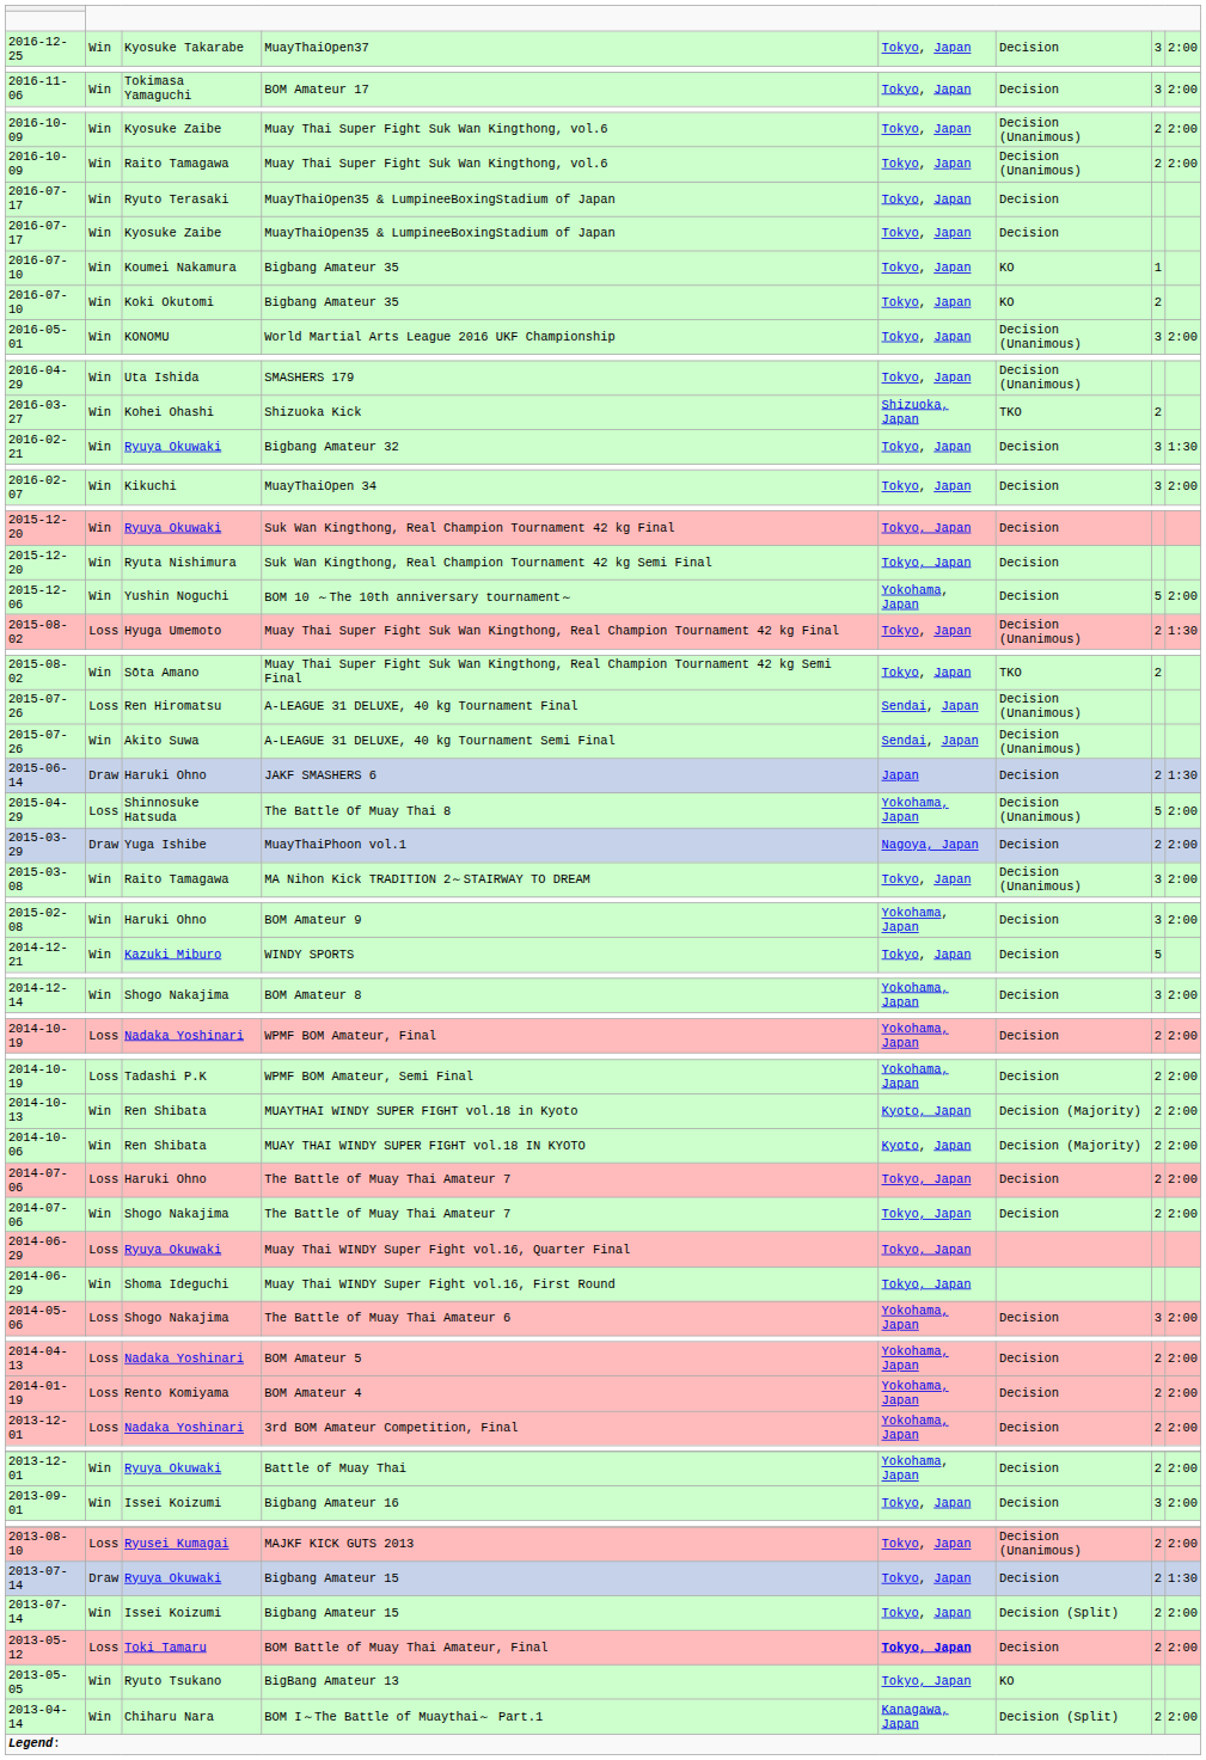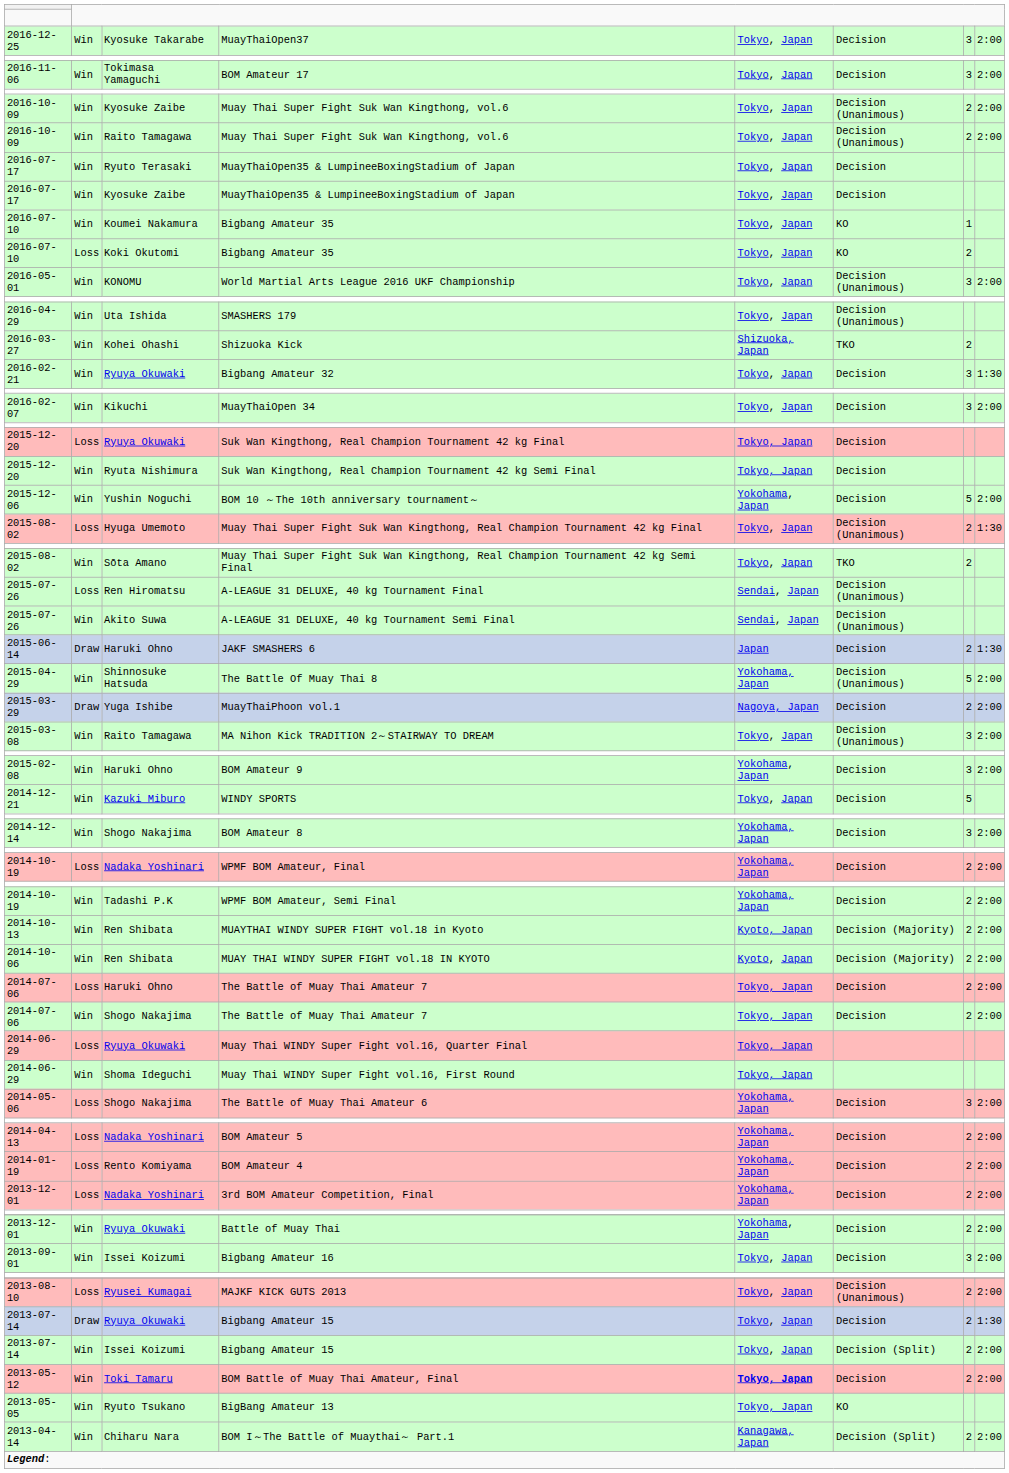 <table class="wikitable mw-collapsible mw-collapsed">
 <tr>
 <th></th>
 </tr>
 <tr>
 <td><br></td>
 </tr>
 <tr style="background:#cfc;">
 <td>2016-12-25</td>
 <td>Win</td>
 <td align=left> Kyosuke Takarabe</td>
 <td>MuayThaiOpen37</td>
 <td><a href='#'>Tokyo</a>, <a href='#'>Japan</a></td>
 <td>Decision</td>
 <td>3</td>
 <td>2:00</td>
 </tr>
 <tr>
 <th style=background:white colspan=9></th>
 </tr>
 <tr style="background:#cfc;">
 <td>2016-11-06</td>
 <td>Win</td>
 <td align=left> Tokimasa Yamaguchi</td>
 <td>BOM Amateur 17</td>
 <td><a href='#'>Tokyo</a>, <a href='#'>Japan</a></td>
 <td>Decision</td>
 <td>3</td>
 <td>2:00</td>
 </tr>
 <tr>
 <th style=background:white colspan=9></th>
 </tr>
 <tr style="background:#cfc;">
 <td>2016-10-09</td>
 <td>Win</td>
 <td align=left> Kyosuke Zaibe</td>
 <td>Muay Thai Super Fight Suk Wan Kingthong, vol.6</td>
 <td><a href='#'>Tokyo</a>, <a href='#'>Japan</a></td>
 <td>Decision (Unanimous)</td>
 <td>2</td>
 <td>2:00</td>
 </tr>
 <tr style="background:#cfc;">
 <td>2016-10-09</td>
 <td>Win</td>
 <td align=left> Raito Tamagawa</td>
 <td>Muay Thai Super Fight Suk Wan Kingthong, vol.6</td>
 <td><a href='#'>Tokyo</a>, <a href='#'>Japan</a></td>
 <td>Decision (Unanimous)</td>
 <td>2</td>
 <td>2:00</td>
 </tr>
 <tr style="background:#cfc;">
 <td>2016-07-17</td>
 <td>Win</td>
 <td align=left> Ryuto Terasaki</td>
 <td>MuayThaiOpen35 & LumpineeBoxingStadium of Japan</td>
 <td><a href='#'>Tokyo</a>, <a href='#'>Japan</a></td>
 <td>Decision</td>
 <td></td>
 <td></td>
 </tr>
 <tr style="background:#cfc;">
 <td>2016-07-17</td>
 <td>Win</td>
 <td align=left> Kyosuke Zaibe</td>
 <td>MuayThaiOpen35 & LumpineeBoxingStadium of Japan</td>
 <td><a href='#'>Tokyo</a>, <a href='#'>Japan</a></td>
 <td>Decision</td>
 <td></td>
 <td></td>
 </tr>
 <tr style="background:#cfc;">
 <td>2016-07-10</td>
 <td>Win</td>
 <td align=left> Koumei Nakamura</td>
 <td>Bigbang Amateur 35</td>
 <td><a href='#'>Tokyo</a>, <a href='#'>Japan</a></td>
 <td>KO</td>
 <td>1</td>
 <td></td>
 </tr>
 <tr style="background:#cfc;">
 <td>2016-07-10</td>
-<td>Win</td>
+<td>Loss</td>
 <td align=left> Koki Okutomi</td>
 <td>Bigbang Amateur 35</td>
 <td><a href='#'>Tokyo</a>, <a href='#'>Japan</a></td>
 <td>KO</td>
 <td>2</td>
 <td></td>
 </tr>
 <tr style="background:#cfc;">
 <td>2016-05-01</td>
 <td>Win</td>
 <td align=left> KONOMU</td>
 <td>World Martial Arts League 2016 UKF Championship</td>
 <td><a href='#'>Tokyo</a>, <a href='#'>Japan</a></td>
 <td>Decision (Unanimous)</td>
 <td>3</td>
 <td>2:00</td>
 </tr>
 <tr>
 <th style=background:white colspan=9></th>
 </tr>
 <tr style="background:#cfc;">
 <td>2016-04-29</td>
 <td>Win</td>
 <td align=left> Uta Ishida</td>
 <td>SMASHERS 179</td>
 <td><a href='#'>Tokyo</a>, <a href='#'>Japan</a></td>
 <td>Decision (Unanimous)</td>
 <td></td>
 <td></td>
 </tr>
 <tr style="background:#cfc;">
 <td>2016-03-27</td>
 <td>Win</td>
 <td align=left> Kohei Ohashi</td>
 <td>Shizuoka Kick</td>
 <td><a href='#'>Shizuoka, Japan</a></td>
 <td>TKO</td>
 <td>2</td>
 <td></td>
 </tr>
 <tr style="background:#cfc;">
 <td>2016-02-21</td>
 <td>Win</td>
 <td align=left> <a href='#'>Ryuya Okuwaki</a></td>
 <td>Bigbang Amateur 32</td>
 <td><a href='#'>Tokyo</a>, <a href='#'>Japan</a></td>
 <td>Decision</td>
 <td>3</td>
 <td>1:30</td>
 </tr>
 <tr>
 <th style=background:white colspan=9></th>
 </tr>
 <tr style="background:#cfc;">
 <td>2016-02-07</td>
 <td>Win</td>
 <td align=left> Kikuchi</td>
 <td>MuayThaiOpen 34</td>
 <td><a href='#'>Tokyo</a>, <a href='#'>Japan</a></td>
 <td>Decision</td>
 <td>3</td>
 <td>2:00</td>
 </tr>
 <tr>
 <th style=background:white colspan=9></th>
 </tr>
 <tr style="background:#fbb;">
 <td>2015-12-20</td>
-<td>Win</td>
+<td>Loss</td>
 <td align=left> <a href='#'>Ryuya Okuwaki</a></td>
 <td>Suk Wan Kingthong, Real Champion Tournament 42 kg Final</td>
 <td><a href='#'>Tokyo, Japan</a></td>
 <td>Decision</td>
 <td></td>
 <td></td>
 </tr>
 <tr style="background:#cfc;">
 <td>2015-12-20</td>
 <td>Win</td>
 <td align=left> Ryuta Nishimura</td>
 <td>Suk Wan Kingthong, Real Champion Tournament 42 kg Semi Final</td>
 <td><a href='#'>Tokyo, Japan</a></td>
 <td>Decision</td>
 <td></td>
 <td></td>
 </tr>
 <tr style="background:#cfc;">
 <td>2015-12-06</td>
 <td>Win</td>
 <td align=left> Yushin Noguchi</td>
 <td>BOM 10 ～The 10th anniversary tournament～</td>
 <td><a href='#'>Yokohama</a>, <a href='#'>Japan</a></td>
 <td>Decision</td>
 <td>5</td>
 <td>2:00</td>
 </tr>
 <tr style="background:#fbb;">
 <td>2015-08-02</td>
 <td>Loss</td>
 <td align=left> Hyuga Umemoto</td>
 <td>Muay Thai Super Fight Suk Wan Kingthong, Real Champion Tournament 42 kg Final</td>
 <td><a href='#'>Tokyo</a>, <a href='#'>Japan</a></td>
 <td>Decision (Unanimous)</td>
 <td>2</td>
 <td>1:30</td>
 </tr>
 <tr>
 <th style=background:white colspan=9></th>
 </tr>
 <tr style="background:#cfc;">
 <td>2015-08-02</td>
 <td>Win</td>
 <td align=left> Sōta Amano</td>
 <td>Muay Thai Super Fight Suk Wan Kingthong, Real Champion Tournament 42 kg Semi Final</td>
 <td><a href='#'>Tokyo</a>, <a href='#'>Japan</a></td>
 <td>TKO</td>
 <td>2</td>
 <td></td>
 </tr>
 <tr style="background:#cfc;">
 <td>2015-07-26</td>
 <td>Loss</td>
 <td align=left> Ren Hiromatsu</td>
 <td>A-LEAGUE 31 DELUXE, 40 kg Tournament Final</td>
 <td><a href='#'>Sendai</a>, <a href='#'>Japan</a></td>
 <td>Decision (Unanimous)</td>
 <td></td>
 <td></td>
 </tr>
 <tr style="background:#cfc;">
 <td>2015-07-26</td>
 <td>Win</td>
 <td align=left> Akito Suwa</td>
 <td>A-LEAGUE 31 DELUXE, 40 kg Tournament Semi Final</td>
 <td><a href='#'>Sendai</a>, <a href='#'>Japan</a></td>
 <td>Decision (Unanimous)</td>
 <td></td>
 <td></td>
 </tr>
 <tr style="background:#c5d2ea;">
 <td>2015-06-14</td>
 <td>Draw</td>
 <td align=left> Haruki Ohno</td>
 <td>JAKF SMASHERS 6</td>
 <td><a href='#'>Japan</a></td>
 <td>Decision</td>
 <td>2</td>
 <td>1:30</td>
 </tr>
 <tr style="background:#cfc;">
 <td>2015-04-29</td>
-<td>Loss</td>
+<td>Win</td>
 <td align=left> Shinnosuke Hatsuda</td>
 <td>The Battle Of Muay Thai 8</td>
 <td><a href='#'>Yokohama, Japan</a></td>
 <td>Decision (Unanimous)</td>
 <td>5</td>
 <td>2:00</td>
 </tr>
 <tr style="background:#c5d2ea;">
 <td>2015-03-29</td>
 <td>Draw</td>
 <td align=left> Yuga Ishibe</td>
 <td>MuayThaiPhoon vol.1</td>
 <td><a href='#'>Nagoya, Japan</a></td>
 <td>Decision</td>
 <td>2</td>
 <td>2:00</td>
 </tr>
 <tr style="background:#cfc;">
 <td>2015-03-08</td>
 <td>Win</td>
 <td align=left> Raito Tamagawa</td>
 <td>MA Nihon Kick TRADITION 2～STAIRWAY TO DREAM</td>
 <td><a href='#'>Tokyo</a>, <a href='#'>Japan</a></td>
 <td>Decision (Unanimous)</td>
 <td>3</td>
 <td>2:00</td>
 </tr>
 <tr>
 <th style=background:white colspan=9></th>
 </tr>
 <tr style="background:#cfc;">
 <td>2015-02-08</td>
 <td>Win</td>
 <td align=left> Haruki Ohno</td>
 <td>BOM Amateur 9</td>
 <td><a href='#'>Yokohama</a>, <a href='#'>Japan</a></td>
 <td>Decision</td>
 <td>3</td>
 <td>2:00</td>
 </tr>
 <tr style="background:#cfc;">
 <td>2014-12-21</td>
 <td>Win</td>
 <td align=left> <a href='#'>Kazuki Miburo</a></td>
 <td>WINDY SPORTS</td>
 <td><a href='#'>Tokyo</a>, <a href='#'>Japan</a></td>
 <td>Decision</td>
 <td>5</td>
 <td></td>
 </tr>
 <tr>
 <th style=background:white colspan=9></th>
 </tr>
 <tr style="background:#cfc;">
 <td>2014-12-14</td>
 <td>Win</td>
 <td align=left> Shogo Nakajima</td>
 <td>BOM Amateur 8</td>
 <td><a href='#'>Yokohama, Japan</a></td>
 <td>Decision</td>
 <td>3</td>
 <td>2:00</td>
 </tr>
 <tr>
 <th style=background:white colspan=9></th>
 </tr>
 <tr style="background:#fbb;">
 <td>2014-10-19</td>
 <td>Loss</td>
 <td align=left> <a href='#'>Nadaka Yoshinari</a></td>
 <td>WPMF BOM Amateur, Final</td>
 <td><a href='#'>Yokohama, Japan</a></td>
 <td>Decision</td>
 <td>2</td>
 <td>2:00</td>
 </tr>
 <tr>
 <th style=background:white colspan=9></th>
 </tr>
 <tr style="background:#cfc;">
 <td>2014-10-19</td>
-<td>Loss</td>
+<td>Win</td>
 <td align=left> Tadashi P.K</td>
 <td>WPMF BOM Amateur, Semi Final</td>
 <td><a href='#'>Yokohama, Japan</a></td>
 <td>Decision</td>
 <td>2</td>
 <td>2:00</td>
 </tr>
 <tr style="background:#cfc;">
 <td>2014-10-13</td>
 <td>Win</td>
 <td align=left> Ren Shibata</td>
 <td>MUAYTHAI WINDY SUPER FIGHT vol.18 in Kyoto</td>
 <td><a href='#'>Kyoto, Japan</a></td>
 <td>Decision (Majority)</td>
 <td>2</td>
 <td>2:00</td>
 </tr>
 <tr style="background:#cfc;">
 <td>2014-10-06</td>
 <td>Win</td>
 <td align=left> Ren Shibata</td>
 <td>MUAY THAI WINDY SUPER FIGHT vol.18 IN KYOTO</td>
 <td><a href='#'>Kyoto</a>, <a href='#'>Japan</a></td>
 <td>Decision (Majority)</td>
 <td>2</td>
 <td>2:00</td>
 </tr>
 <tr style="background:#fbb;">
 <td>2014-07-06</td>
 <td>Loss</td>
 <td align=left> Haruki Ohno</td>
 <td>The Battle of Muay Thai Amateur 7</td>
 <td><a href='#'>Tokyo, Japan</a></td>
 <td>Decision</td>
 <td>2</td>
 <td>2:00</td>
 </tr>
 <tr style="background:#cfc;">
 <td>2014-07-06</td>
 <td>Win</td>
 <td align=left> Shogo Nakajima</td>
 <td>The Battle of Muay Thai Amateur 7</td>
 <td><a href='#'>Tokyo, Japan</a></td>
 <td>Decision</td>
 <td>2</td>
 <td>2:00</td>
 </tr>
 <tr style="background:#fbb;">
 <td>2014-06-29</td>
 <td>Loss</td>
 <td align="left"> <a href='#'>Ryuya Okuwaki</a></td>
 <td>Muay Thai WINDY Super Fight vol.16, Quarter Final</td>
 <td><a href='#'>Tokyo, Japan</a></td>
 <td></td>
 <td></td>
 <td></td>
 </tr>
 <tr style="background:#cfc;">
 <td>2014-06-29</td>
 <td>Win</td>
 <td align="left"> Shoma Ideguchi</td>
 <td>Muay Thai WINDY Super Fight vol.16, First Round</td>
 <td><a href='#'>Tokyo, Japan</a></td>
 <td></td>
 <td></td>
 <td></td>
 </tr>
 <tr style="background:#fbb;">
 <td>2014-05-06</td>
 <td>Loss</td>
 <td align=left> Shogo Nakajima</td>
 <td>The Battle of Muay Thai Amateur 6</td>
 <td><a href='#'>Yokohama, Japan</a></td>
 <td>Decision</td>
 <td>3</td>
 <td>2:00</td>
 </tr>
 <tr>
 <th style=background:white colspan=9></th>
 </tr>
 <tr style="background:#fbb;">
 <td>2014-04-13</td>
 <td>Loss</td>
 <td align=left> <a href='#'>Nadaka Yoshinari</a></td>
 <td>BOM Amateur 5</td>
 <td><a href='#'>Yokohama, Japan</a></td>
 <td>Decision</td>
 <td>2</td>
 <td>2:00</td>
 </tr>
 <tr style="background:#fbb;">
 <td>2014-01-19</td>
 <td>Loss</td>
 <td align=left> Rento Komiyama</td>
 <td>BOM Amateur 4</td>
 <td><a href='#'>Yokohama, Japan</a></td>
 <td>Decision</td>
 <td>2</td>
 <td>2:00</td>
 </tr>
 <tr style="background:#fbb;">
 <td>2013-12-01</td>
 <td>Loss</td>
 <td align=left> <a href='#'>Nadaka Yoshinari</a></td>
 <td>3rd BOM Amateur Competition, Final</td>
 <td><a href='#'>Yokohama, Japan</a></td>
 <td>Decision</td>
 <td>2</td>
 <td>2:00</td>
 </tr>
 <tr>
 <th style=background:white colspan=9></th>
 </tr>
 <tr>
 </tr>
 <tr style="background:#cfc;">
 <td>2013-12-01</td>
 <td>Win</td>
 <td align=left> <a href='#'>Ryuya Okuwaki</a></td>
 <td>Battle of Muay Thai</td>
 <td><a href='#'>Yokohama</a>, <a href='#'>Japan</a></td>
 <td>Decision</td>
 <td>2</td>
 <td>2:00</td>
 </tr>
 <tr style="background:#cfc;">
 <td>2013-09-01</td>
 <td>Win</td>
 <td align=left> Issei Koizumi</td>
 <td>Bigbang Amateur 16</td>
 <td><a href='#'>Tokyo</a>, <a href='#'>Japan</a></td>
 <td>Decision</td>
 <td>3</td>
 <td>2:00</td>
 </tr>
 <tr>
 <th style=background:white colspan=9></th>
 </tr>
 <tr>
 </tr>
 <tr style="background:#fbb;">
 <td>2013-08-10</td>
 <td>Loss</td>
 <td align=left> <a href='#'>Ryusei Kumagai</a></td>
 <td>MAJKF KICK GUTS 2013</td>
 <td><a href='#'>Tokyo</a>, <a href='#'>Japan</a></td>
 <td>Decision (Unanimous)</td>
 <td>2</td>
 <td>2:00</td>
 </tr>
 <tr style="background:#c5d2ea;">
 <td>2013-07-14</td>
 <td>Draw</td>
 <td align=left> <a href='#'>Ryuya Okuwaki</a></td>
 <td>Bigbang Amateur 15</td>
 <td><a href='#'>Tokyo</a>, <a href='#'>Japan</a></td>
 <td>Decision</td>
 <td>2</td>
 <td>1:30</td>
 </tr>
 <tr style="background:#cfc;">
 <td>2013-07-14</td>
 <td>Win</td>
 <td align=left> Issei Koizumi</td>
 <td>Bigbang Amateur 15</td>
 <td><a href='#'>Tokyo</a>, <a href='#'>Japan</a></td>
 <td>Decision (Split)</td>
 <td>2</td>
 <td>2:00</td>
 </tr>
 <tr style="background:#fbb;">
 <td>2013-05-12</td>
-<td>Loss</td>
+<td>Win</td>
 <td align=left> <a href='#'>Toki Tamaru</a></td>
 <td>BOM Battle of Muay Thai Amateur, Final</td>
 <td><strong><a href='#'>Tokyo, Japan</a></strong></td>
 <td>Decision</td>
 <td>2</td>
 <td>2:00</td>
 </tr>
 <tr style="background:#cfc;">
 <td>2013-05-05</td>
 <td>Win</td>
 <td align=left> Ryuto Tsukano</td>
 <td>BigBang Amateur 13</td>
 <td><a href='#'>Tokyo, Japan</a></td>
 <td>KO</td>
 <td></td>
 <td></td>
 </tr>
 <tr style="background:#cfc;">
 <td>2013-04-14</td>
 <td>Win</td>
 <td align=left> Chiharu Nara</td>
 <td>BOM I～The Battle of Muaythai～ Part.1</td>
 <td><a href='#'>Kanagawa, Japan</a></td>
 <td>Decision (Split)</td>
 <td>2</td>
 <td>2:00</td>
 </tr>
 <tr>
 <td colspan=9><strong><em>Legend</em></strong>:    <br></td>
 </tr>
 </table>
